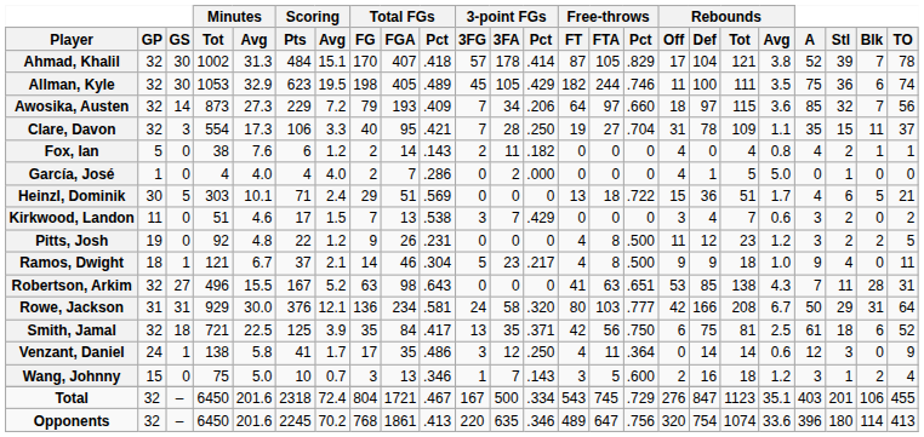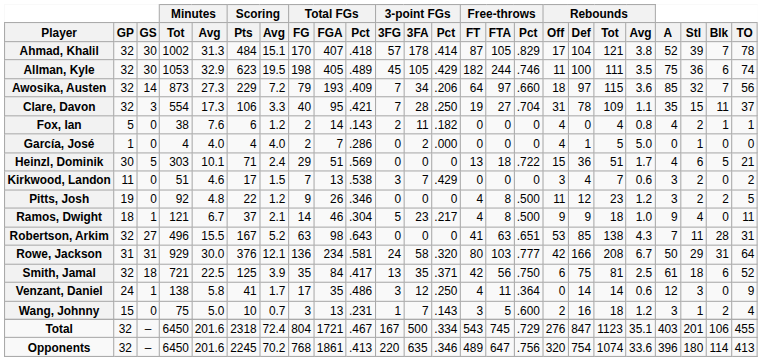 <table class="wikitable sortable" border="1" style="font-size:70%;">
 <tr>
 <th colspan="3" style="border-top-style:hidden; border-left-style:hidden; background: white;"></th>
 <th colspan="2" style=>Minutes</th>
 <th colspan="2" style=>Scoring</th>
 <th colspan="3" style=>Total FGs</th>
 <th colspan="3" style=>3-point FGs</th>
 <th colspan="3" style=>Free-throws</th>
 <th colspan="4" style=>Rebounds</th>
 <th colspan="4" style="border-top-style:hidden; border-right-style:hidden; background: white;"></th>
 </tr>
 <tr>
 <th scope="col" style=>Player</th>
 <th scope="col" style=>GP</th>
 <th scope="col" style=>GS</th>
 <th scope="col" style=>Tot</th>
 <th scope="col" style=>Avg</th>
 <th scope="col" style=>Pts</th>
 <th scope="col" style=>Avg</th>
 <th scope="col" style=>FG</th>
 <th scope="col" style=>FGA</th>
 <th scope="col" style=>Pct</th>
 <th scope="col" style=>3FG</th>
 <th scope="col" style=>3FA</th>
 <th scope="col" style=>Pct</th>
 <th scope="col" style=>FT</th>
 <th scope="col" style=>FTA</th>
 <th scope="col" style=>Pct</th>
 <th scope="col" style=>Off</th>
 <th scope="col" style=>Def</th>
 <th scope="col" style=>Tot</th>
 <th scope="col" style=>Avg</th>
 <th scope="col" style=>A</th>
 <th scope="col" style=>Stl</th>
 <th scope="col" style=>Blk</th>
 <th scope="col" style=>TO</th>
 </tr>
 <tr>
 <th style=white-space:nowrap>Ahmad, Khalil</th>
 <td align="right" style=>32</td>
 <td align="right">30</td>
 <td align="right">1002</td>
 <td align="right">31.3</td>
 <td align="right">484</td>
 <td align="right">15.1</td>
 <td align="right">170</td>
 <td align="right" style=>407</td>
 <td align="right">.418</td>
 <td align="right" style=>57</td>
 <td align="right" style=>178</td>
 <td align="right">.414</td>
 <td align="right">87</td>
 <td align="right">105</td>
 <td align="right" style=>.829</td>
 <td align="right">17</td>
 <td align="right">104</td>
 <td align="right">121</td>
 <td align="right">3.8</td>
 <td align="right">52</td>
 <td align="right" style=>39</td>
 <td align="right">7</td>
 <td align="right" style=>78</td>
 </tr>
 <tr>
 <th style=white-space:nowrap>Allman, Kyle</th>
 <td align="right" style=>32</td>
 <td align="right">30</td>
 <td align="right" style=>1053</td>
 <td align="right" style=>32.9</td>
 <td align="right" style=>623</td>
 <td align="right" style=>19.5</td>
 <td align="right" style=>198</td>
 <td align="right">405</td>
 <td align="right">.489</td>
 <td align="right">45</td>
 <td align="right">105</td>
 <td align="right" style=>.429</td>
 <td align="right" style=>182</td>
 <td align="right" style=>244</td>
 <td align="right">.746</td>
 <td align="right">11</td>
 <td align="right">100</td>
 <td align="right">111</td>
 <td align="right">3.5</td>
 <td align="right">75</td>
 <td align="right">36</td>
 <td align="right">6</td>
 <td align="right">74</td>
 </tr>
 <tr>
 <th style=white-space:nowrap>Awosika, Austen</th>
 <td align="right" style=>32</td>
 <td align="right">14</td>
 <td align="right">873</td>
 <td align="right">27.3</td>
 <td align="right">229</td>
 <td align="right">7.2</td>
 <td align="right">79</td>
 <td align="right">193</td>
 <td align="right">.409</td>
 <td align="right">7</td>
 <td align="right">34</td>
 <td align="right">.206</td>
 <td align="right">64</td>
 <td align="right">97</td>
 <td align="right">.660</td>
 <td align="right">18</td>
 <td align="right">97</td>
 <td align="right">115</td>
 <td align="right">3.6</td>
 <td align="right" style=>85</td>
 <td align="right">32</td>
 <td align="right">7</td>
 <td align="right">56</td>
 </tr>
 <tr>
 <th style=white-space:nowrap>Clare, Davon</th>
 <td align="right" style=>32</td>
 <td align="right">3</td>
 <td align="right">554</td>
 <td align="right">17.3</td>
 <td align="right">106</td>
 <td align="right">3.3</td>
 <td align="right">40</td>
 <td align="right">95</td>
 <td align="right">.421</td>
 <td align="right">7</td>
 <td align="right">28</td>
 <td align="right">.250</td>
 <td align="right">19</td>
 <td align="right">27</td>
 <td align="right">.704</td>
 <td align="right">31</td>
 <td align="right">78</td>
 <td align="right">109</td>
 <td align="right">1.1</td>
 <td align="right">35</td>
 <td align="right">15</td>
 <td align="right">11</td>
 <td align="right">37</td>
 </tr>
 <tr>
 <th style=white-space:nowrap>Fox, Ian</th>
 <td align="right">5</td>
 <td align="right">0</td>
 <td align="right">38</td>
 <td align="right">7.6</td>
 <td align="right">6</td>
 <td align="right">1.2</td>
 <td align="right">2</td>
 <td align="right">14</td>
 <td align="right">.143</td>
 <td align="right">2</td>
 <td align="right">11</td>
 <td align="right">.182</td>
 <td align="right">0</td>
 <td align="right">0</td>
 <td align="right">0</td>
 <td align="right">4</td>
 <td align="right">0</td>
 <td align="right">4</td>
 <td align="right">0.8</td>
 <td align="right">4</td>
 <td align="right">2</td>
 <td align="right">1</td>
 <td align="right">1</td>
 </tr>
 <tr>
 <th style=white-space:nowrap>García, José</th>
 <td align="right">1</td>
 <td align="right">0</td>
 <td align="right">4</td>
 <td align="right">4.0</td>
 <td align="right">4</td>
 <td align="right">4.0</td>
 <td align="right">2</td>
 <td align="right">7</td>
 <td align="right">.286</td>
 <td align="right">0</td>
 <td align="right">2</td>
 <td align="right">.000</td>
 <td align="right">0</td>
 <td align="right">0</td>
 <td align="right">0</td>
 <td align="right">4</td>
 <td align="right">1</td>
 <td align="right">5</td>
 <td align="right">5.0</td>
 <td align="right">0</td>
 <td align="right">1</td>
 <td align="right">0</td>
 <td align="right">0</td>
 </tr>
 <tr>
 <th style=white-space:nowrap>Heinzl, Dominik</th>
 <td align="right">30</td>
 <td align="right">5</td>
 <td align="right">303</td>
 <td align="right">10.1</td>
 <td align="right">71</td>
 <td align="right">2.4</td>
 <td align="right">29</td>
 <td align="right">51</td>
 <td align="right">.569</td>
 <td align="right">0</td>
 <td align="right">0</td>
 <td align="right">0</td>
 <td align="right">13</td>
 <td align="right">18</td>
 <td align="right">.722</td>
 <td align="right">15</td>
 <td align="right">36</td>
 <td align="right">51</td>
 <td align="right">1.7</td>
 <td align="right">4</td>
 <td align="right">6</td>
 <td align="right">5</td>
 <td align="right">21</td>
 </tr>
 <tr>
 <th style=white-space:nowrap>Kirkwood, Landon</th>
 <td align="right">11</td>
 <td align="right">0</td>
 <td align="right">51</td>
 <td align="right">4.6</td>
 <td align="right">17</td>
 <td align="right">1.5</td>
 <td align="right">7</td>
 <td align="right">13</td>
 <td align="right">.538</td>
 <td align="right">3</td>
 <td align="right">7</td>
 <td align="right" style=>.429</td>
 <td align="right">0</td>
 <td align="right">0</td>
 <td align="right">0</td>
 <td align="right">3</td>
 <td align="right">4</td>
 <td align="right">7</td>
 <td align="right">0.6</td>
 <td align="right">3</td>
 <td align="right">2</td>
 <td align="right">0</td>
 <td align="right">2</td>
 </tr>
 <tr>
 <th style=white-space:nowrap>Pitts, Josh</th>
 <td align="right">19</td>
 <td align="right">0</td>
 <td align="right">92</td>
 <td align="right">4.8</td>
 <td align="right">22</td>
 <td align="right">1.2</td>
 <td align="right">9</td>
 <td align="right">26</td>
-<td align="right">.231</td>
+<td align="right">.346</td>
 <td align="right">0</td>
 <td align="right">0</td>
 <td align="right">0</td>
 <td align="right">4</td>
 <td align="right">8</td>
 <td align="right">.500</td>
 <td align="right">11</td>
 <td align="right">12</td>
 <td align="right">23</td>
 <td align="right">1.2</td>
 <td align="right">3</td>
 <td align="right">2</td>
 <td align="right">2</td>
 <td align="right">5</td>
 </tr>
 <tr>
 <th style=white-space:nowrap>Ramos, Dwight</th>
 <td align="right">18</td>
 <td align="right">1</td>
 <td align="right">121</td>
 <td align="right">6.7</td>
 <td align="right">37</td>
 <td align="right">2.1</td>
 <td align="right">14</td>
 <td align="right">46</td>
 <td align="right">.304</td>
 <td align="right">5</td>
 <td align="right">23</td>
 <td align="right">.217</td>
 <td align="right">4</td>
 <td align="right">8</td>
 <td align="right">.500</td>
 <td align="right">9</td>
 <td align="right">9</td>
 <td align="right">18</td>
 <td align="right">1.0</td>
 <td align="right">9</td>
 <td align="right">4</td>
 <td align="right">0</td>
 <td align="right">11</td>
 </tr>
 <tr>
 <th style=white-space:nowrap>Robertson, Arkim</th>
 <td align="right" style=>32</td>
 <td align="right">27</td>
 <td align="right">496</td>
 <td align="right">15.5</td>
 <td align="right">167</td>
 <td align="right">5.2</td>
 <td align="right">63</td>
 <td align="right">98</td>
 <td align="right" style=>.643</td>
 <td align="right">0</td>
 <td align="right">0</td>
 <td align="right">0</td>
 <td align="right">41</td>
 <td align="right">63</td>
 <td align="right">.651</td>
 <td align="right" style=>53</td>
 <td align="right">85</td>
 <td align="right">138</td>
 <td align="right">4.3</td>
 <td align="right">7</td>
 <td align="right">11</td>
 <td align="right">28</td>
 <td align="right">31</td>
 </tr>
 <tr>
 <th style=white-space:nowrap>Rowe, Jackson</th>
 <td align="right">31</td>
 <td align="right" style=>31</td>
 <td align="right">929</td>
 <td align="right">30.0</td>
 <td align="right">376</td>
 <td align="right">12.1</td>
 <td align="right">136</td>
 <td align="right">234</td>
 <td align="right">.581</td>
 <td align="right">24</td>
 <td align="right">58</td>
 <td align="right">.320</td>
 <td align="right">80</td>
 <td align="right">103</td>
 <td align="right">.777</td>
 <td align="right">42</td>
 <td align="right" style=>166</td>
 <td align="right" style=>208</td>
 <td align="right" style=>6.7</td>
 <td align="right">50</td>
 <td align="right">29</td>
 <td align="right" style=>31</td>
 <td align="right">64</td>
 </tr>
 <tr>
 <th style=white-space:nowrap>Smith, Jamal</th>
 <td align="right" style=>32</td>
 <td align="right">18</td>
 <td align="right">721</td>
 <td align="right">22.5</td>
 <td align="right">125</td>
 <td align="right">3.9</td>
 <td align="right">35</td>
 <td align="right">84</td>
 <td align="right">.417</td>
 <td align="right">13</td>
 <td align="right">35</td>
 <td align="right">.371</td>
 <td align="right">42</td>
 <td align="right">56</td>
 <td align="right">.750</td>
 <td align="right">6</td>
 <td align="right">75</td>
 <td align="right">81</td>
 <td align="right">2.5</td>
 <td align="right">61</td>
 <td align="right">18</td>
 <td align="right">6</td>
 <td align="right">52</td>
 </tr>
 <tr>
 <th style=white-space:nowrap>Venzant, Daniel</th>
 <td align="right">24</td>
 <td align="right">1</td>
 <td align="right">138</td>
 <td align="right">5.8</td>
 <td align="right">41</td>
 <td align="right">1.7</td>
 <td align="right">17</td>
 <td align="right">35</td>
 <td align="right">.486</td>
 <td align="right">3</td>
 <td align="right">12</td>
 <td align="right">.250</td>
 <td align="right">4</td>
 <td align="right">11</td>
 <td align="right">.364</td>
 <td align="right">0</td>
 <td align="right">14</td>
 <td align="right">14</td>
 <td align="right">0.6</td>
 <td align="right">12</td>
 <td align="right">3</td>
 <td align="right">0</td>
 <td align="right">9</td>
 </tr>
 <tr>
 <th style=white-space:nowrap>Wang, Johnny</th>
 <td align="right">15</td>
 <td align="right">0</td>
 <td align="right">75</td>
 <td align="right">5.0</td>
 <td align="right">10</td>
 <td align="right">0.7</td>
 <td align="right">3</td>
 <td align="right">13</td>
-<td align="right">.346</td>
+<td align="right">.231</td>
 <td align="right">1</td>
 <td align="right">7</td>
 <td align="right">.143</td>
 <td align="right">3</td>
 <td align="right">5</td>
 <td align="right">.600</td>
 <td align="right">2</td>
 <td align="right">16</td>
 <td align="right">18</td>
 <td align="right">1.2</td>
 <td align="right">3</td>
 <td align="right">1</td>
 <td align="right">2</td>
 <td align="right">4</td>
 </tr>
 <tr>
 </tr>
 <tr class="sortbottom">
 <td align="center" style=><strong>Total</strong></td>
 <td align="center" style=>32</td>
 <td align="center" style=>–</td>
 <td align="center" style=>6450</td>
 <td align="center" style=>201.6</td>
 <td align="center" style=>2318</td>
 <td align="center" style=>72.4</td>
 <td align="center" style=>804</td>
 <td align="center" style=>1721</td>
 <td align="center" style=>.467</td>
 <td align="center" style=>167</td>
 <td align="center" style=>500</td>
 <td align="center" style=>.334</td>
 <td align="center" style=>543</td>
 <td align="center" style=>745</td>
 <td align="center" style=>.729</td>
 <td align="center" style=>276</td>
 <td align="center" style=>847</td>
 <td align="center" style=>1123</td>
 <td align="center" style=>35.1</td>
 <td align="center" style=>403</td>
 <td align="center" style=>201</td>
 <td align="center" style=>106</td>
 <td align="center" style=>455</td>
 </tr>
 <tr class="sortbottom">
 <td align="center"><strong>Opponents</strong></td>
 <td align="center">32</td>
 <td align="center">–</td>
 <td align="center">6450</td>
 <td align="center">201.6</td>
 <td align="center">2245</td>
 <td align="center">70.2</td>
 <td align="center">768</td>
 <td align="center">1861</td>
 <td align="center">.413</td>
 <td align="center">220</td>
 <td align="center">635</td>
 <td align="center">.346</td>
 <td align="center">489</td>
 <td align="center">647</td>
 <td align="center">.756</td>
 <td align="center">320</td>
 <td align="center">754</td>
 <td align="center">1074</td>
 <td align="center">33.6</td>
 <td align="center">396</td>
 <td align="center">180</td>
 <td align="center">114</td>
 <td align="center">413</td>
 </tr>
 </table>
